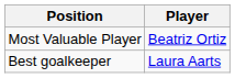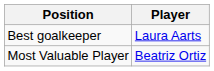 <table class="wikitable">
 <tr>
 <th>Position</th>
 <th>Player</th>
 </tr>
 <tr>
+<td>Best goalkeeper</td>
+<td> <a href='#'>Laura Aarts</a></td>
+</tr>
+<tr>
 <td>Most Valuable Player</td>
 <td> <a href='#'>Beatriz Ortiz</a></td>
 </tr>
-<tr>
-<td>Best goalkeeper</td>
-<td> <a href='#'>Laura Aarts</a></td>
-</tr>
 </table>
